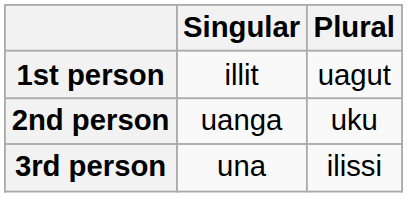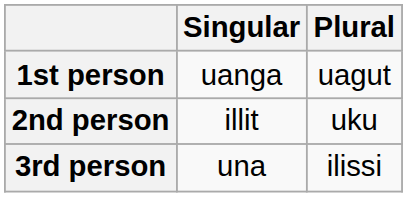 <table class="wikitable" style="text-align: center;">
 <tr>
 <th scope="col"></th>
 <th scope="col">Singular</th>
 <th scope="col">Plural</th>
 </tr>
 <tr>
 <th scope="row">1st person</th>
-<td>illit</td>
+<td>uanga</td>
 <td>uagut</td>
 </tr>
 <tr>
 <th scope="row">2nd person</th>
-<td>uanga</td>
+<td>illit</td>
 <td>uku</td>
 </tr>
 <tr>
 <th scope="row">3rd person</th>
 <td>una</td>
 <td>ilissi</td>
 </tr>
 </table>
